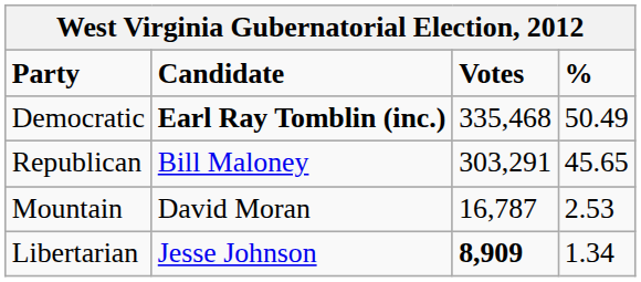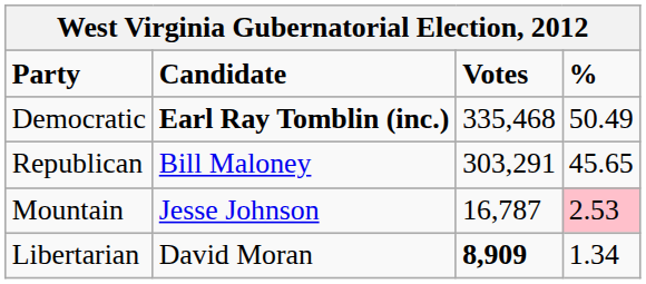 <table class="wikitable">
 <tr>
 <th colspan="4">West Virginia Gubernatorial Election, 2012</th>
 </tr>
 <tr>
 <td><strong>Party</strong></td>
 <td><strong>Candidate</strong></td>
 <td><strong>Votes</strong></td>
 <td><strong>%</strong></td>
 </tr>
 <tr>
 <td>Democratic</td>
 <td><strong>Earl Ray Tomblin (inc.)</strong></td>
 <td>335,468</td>
 <td>50.49</td>
 </tr>
 <tr>
 <td>Republican</td>
 <td><a href='#'>Bill Maloney</a></td>
 <td>303,291</td>
 <td>45.65</td>
 </tr>
 <tr>
 <td>Mountain</td>
-<td>David Moran</td>
+<td><a href='#'>Jesse Johnson</a></td>
 <td>16,787</td>
-<td>2.53</td>
+<td style="background: pink;">2.53</td>
 </tr>
 <tr>
 <td>Libertarian</td>
-<td><a href='#'>Jesse Johnson</a></td>
+<td>David Moran</td>
 <td><strong>8,909</strong></td>
 <td>1.34</td>
 </tr>
 </table>
